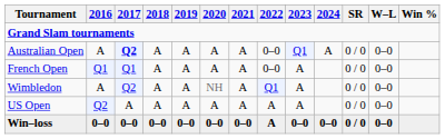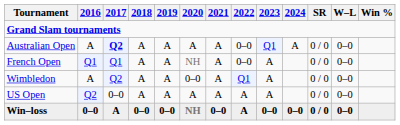 <table class=wikitable style=text-align:center>
 <tr>
 <th>Tournament</th>
 <th><a href='#'>2016</a></th>
 <th><a href='#'>2017</a></th>
 <th><a href='#'>2018</a></th>
 <th><a href='#'>2019</a></th>
 <th><a href='#'>2020</a></th>
 <th><a href='#'>2021</a></th>
 <th><a href='#'>2022</a></th>
 <th><a href='#'>2023</a></th>
 <th><a href='#'>2024</a></th>
 <th>SR</th>
 <th>W–L</th>
 <th>Win %</th>
 </tr>
 <tr>
 <td colspan=14 style=text-align:left><a href='#'><strong>Grand Slam tournaments</strong></a></td>
 </tr>
 <tr>
 <td align=left><a href='#'>Australian Open</a></td>
 <td>A</td>
 <td bgcolor=ecf2ff><strong><a href='#'>Q2</a></strong></td>
 <td>A</td>
 <td>A</td>
 <td>A</td>
 <td>A</td>
 <td>0–0</td>
 <td bgcolor=ecf2ff><a href='#'>Q1</a></td>
 <td>A</td>
 <td>0 / 0</td>
 <td>0–0</td>
 <td></td>
 </tr>
 <tr>
 <td align=left><a href='#'>French Open</a></td>
 <td bgcolor=ecf2ff><a href='#'>Q1</a></td>
 <td bgcolor=ecf2ff><a href='#'>Q1</a></td>
 <td>A</td>
 <td>A</td>
-<td>A</td>
+<td style=color:#767676>NH</td>
 <td>A</td>
 <td>0–0</td>
 <td>A</td>
 <td></td>
 <td>0 / 0</td>
 <td>0–0</td>
 <td></td>
 </tr>
 <tr>
 <td align=left><a href='#'>Wimbledon</a></td>
 <td>A</td>
 <td bgcolor=ecf2ff><a href='#'>Q2</a></td>
 <td>A</td>
 <td>A</td>
-<td style=color:#767676>NH</td>
+<td>0–0</td>
 <td>A</td>
 <td bgcolor=ecf2ff><a href='#'>Q1</a></td>
 <td>A</td>
 <td></td>
 <td>0 / 0</td>
 <td>0–0</td>
 <td></td>
 </tr>
 <tr>
 <td align=left><a href='#'>US Open</a></td>
 <td bgcolor=ecf2ff><a href='#'>Q2</a></td>
-<td>A</td>
+<td>0–0</td>
 <td>A</td>
 <td>A</td>
 <td>A</td>
 <td>A</td>
 <td>A</td>
 <td>A</td>
 <td></td>
 <td>0 / 0</td>
 <td>0–0</td>
 <td></td>
 </tr>
 <tr style=font-weight:bold;background:#efefef>
 <td style=text-align:left>Win–loss</td>
 <td>0–0</td>
+<td>A</td>
 <td>0–0</td>
 <td>0–0</td>
-<td>0–0</td>
-<td>0–0</td>
+<td style=color:#767676>NH</td>
 <td>0–0</td>
 <td>A</td>
 <td>0–0</td>
 <td>0–0</td>
 <td>0 / 0</td>
 <td>0–0</td>
 <td></td>
 </tr>
 </table>
